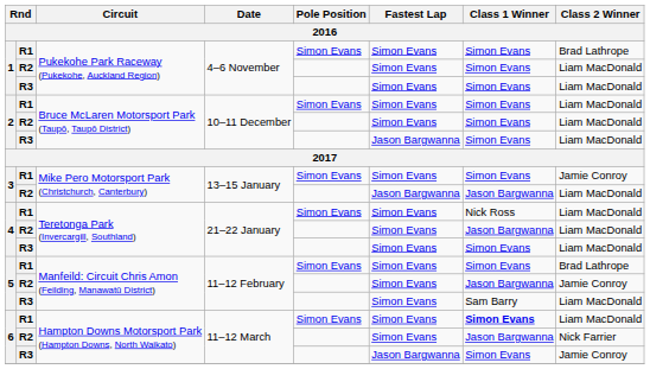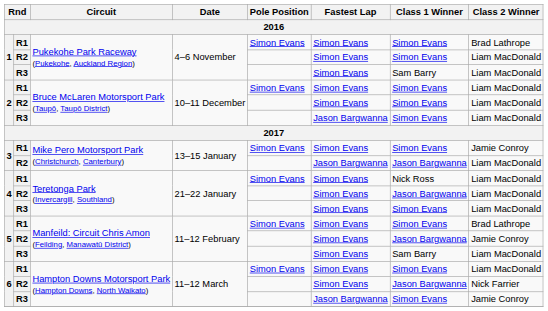 <table class="wikitable" style="font-size: 87%">
 <tr>
 <th colspan=2>Rnd</th>
 <th>Circuit</th>
 <th>Date</th>
 <th>Pole Position</th>
 <th>Fastest Lap</th>
 <th>Class 1 Winner</th>
 <th>Class 2 Winner</th>
 </tr>
 <tr>
 <th align="center" colspan="9">2016</th>
 </tr>
 <tr>
 <th rowspan=3>1</th>
 <th>R1</th>
 <td rowspan=3><a href='#'>Pukekohe Park Raceway</a><br><small>(<a href='#'>Pukekohe</a>, <a href='#'>Auckland Region</a>)</small></td>
 <td rowspan=3>4–6 November</td>
 <td> <a href='#'>Simon Evans</a></td>
 <td> <a href='#'>Simon Evans</a></td>
 <td> <a href='#'>Simon Evans</a></td>
 <td> Brad Lathrope</td>
 </tr>
 <tr>
 <th>R2</th>
 <td></td>
 <td> <a href='#'>Simon Evans</a></td>
 <td> <a href='#'>Simon Evans</a></td>
 <td> Liam MacDonald</td>
 </tr>
 <tr>
 <th>R3</th>
 <td></td>
 <td> <a href='#'>Simon Evans</a></td>
-<td> <a href='#'>Simon Evans</a></td>
+<td> Sam Barry</td>
 <td> Liam MacDonald</td>
 </tr>
 <tr>
 <th rowspan=3>2</th>
 <th>R1</th>
 <td rowspan=3><a href='#'>Bruce McLaren Motorsport Park</a><br><small>(<a href='#'>Taupō</a>, <a href='#'>Taupō District</a>)</small></td>
 <td rowspan=3>10–11 December</td>
 <td> <a href='#'>Simon Evans</a></td>
 <td> <a href='#'>Simon Evans</a></td>
 <td> <a href='#'>Simon Evans</a></td>
 <td> Liam MacDonald</td>
 </tr>
 <tr>
 <th>R2</th>
 <td></td>
 <td> <a href='#'>Simon Evans</a></td>
 <td> <a href='#'>Simon Evans</a></td>
 <td> Liam MacDonald</td>
 </tr>
 <tr>
 <th>R3</th>
 <td></td>
 <td> <a href='#'>Jason Bargwanna</a></td>
 <td> <a href='#'>Simon Evans</a></td>
 <td> Liam MacDonald</td>
 </tr>
 <tr>
 <th align="center" colspan="9">2017</th>
 </tr>
 <tr>
 <th rowspan=2>3</th>
 <th>R1</th>
 <td rowspan=2><a href='#'>Mike Pero Motorsport Park</a><br><small>(<a href='#'>Christchurch</a>, <a href='#'>Canterbury</a>)</small></td>
 <td rowspan=2>13–15 January</td>
 <td> <a href='#'>Simon Evans</a></td>
 <td> <a href='#'>Simon Evans</a></td>
 <td> <a href='#'>Simon Evans</a></td>
 <td> Jamie Conroy</td>
 </tr>
 <tr>
 <th>R2</th>
 <td></td>
 <td> <a href='#'>Jason Bargwanna</a></td>
 <td> <a href='#'>Jason Bargwanna</a></td>
 <td> Liam MacDonald</td>
 </tr>
 <tr>
 <th rowspan=3>4</th>
 <th>R1</th>
 <td rowspan=3><a href='#'>Teretonga Park</a><br><small>(<a href='#'>Invercargill</a>, <a href='#'>Southland</a>)</small></td>
 <td rowspan=3>21–22 January</td>
 <td> <a href='#'>Simon Evans</a></td>
 <td> <a href='#'>Simon Evans</a></td>
 <td> Nick Ross</td>
 <td> Liam MacDonald</td>
 </tr>
 <tr>
 <th>R2</th>
 <td></td>
 <td> <a href='#'>Simon Evans</a></td>
 <td> <a href='#'>Jason Bargwanna</a></td>
 <td> Liam MacDonald</td>
 </tr>
 <tr>
 <th>R3</th>
 <td></td>
 <td> <a href='#'>Simon Evans</a></td>
 <td> <a href='#'>Simon Evans</a></td>
 <td> Liam MacDonald</td>
 </tr>
 <tr>
 <th rowspan=3>5</th>
 <th>R1</th>
 <td rowspan=3><a href='#'>Manfeild: Circuit Chris Amon</a><br><small>(<a href='#'>Feilding</a>, <a href='#'>Manawatū District</a>)</small></td>
 <td rowspan=3>11–12 February</td>
 <td> <a href='#'>Simon Evans</a></td>
 <td> <a href='#'>Simon Evans</a></td>
 <td> <a href='#'>Simon Evans</a></td>
 <td> Brad Lathrope</td>
 </tr>
 <tr>
 <th>R2</th>
 <td></td>
 <td> <a href='#'>Simon Evans</a></td>
 <td> <a href='#'>Jason Bargwanna</a></td>
 <td> Jamie Conroy</td>
 </tr>
 <tr>
 <th>R3</th>
 <td></td>
 <td> <a href='#'>Simon Evans</a></td>
 <td> Sam Barry</td>
 <td> Liam MacDonald</td>
 </tr>
 <tr>
 <th rowspan=3>6</th>
 <th>R1</th>
 <td rowspan=3><a href='#'>Hampton Downs Motorsport Park</a><br><small>(<a href='#'>Hampton Downs</a>, <a href='#'>North Waikato</a>)</small></td>
 <td rowspan=3>11–12 March</td>
 <td> <a href='#'>Simon Evans</a></td>
 <td> <a href='#'>Simon Evans</a></td>
-<td><strong> <a href='#'>Simon Evans</a></strong></td>
+<td> <a href='#'>Simon Evans</a></td>
 <td> Liam MacDonald</td>
 </tr>
 <tr>
 <th>R2</th>
 <td></td>
 <td> <a href='#'>Simon Evans</a></td>
 <td> <a href='#'>Jason Bargwanna</a></td>
 <td> Nick Farrier</td>
 </tr>
 <tr>
 <th>R3</th>
 <td></td>
 <td> <a href='#'>Jason Bargwanna</a></td>
 <td> <a href='#'>Simon Evans</a></td>
 <td> Jamie Conroy</td>
 </tr>
 <tr>
 </tr>
 </table>
